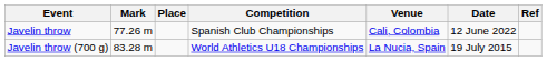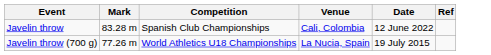 <table class="wikitable">
 <tr>
 <th>Event</th>
 <th>Mark</th>
-<th>Place</th>
 <th>Competition</th>
 <th>Venue</th>
 <th>Date</th>
 <th>Ref</th>
 </tr>
 <tr>
 <td><a href='#'>Javelin throw</a></td>
-<td>77.26 m </td>
-<td style="text-align:center;"></td>
+<td>83.28 m</td>
 <td>Spanish Club Championships<br></td>
 <td><a href='#'>Cali, Colombia</a></td>
 <td>12 June 2022</td>
 <td></td>
 </tr>
 <tr>
 <td><a href='#'>Javelin throw</a> (700 g)</td>
-<td>83.28 m</td>
-<td style="text-align:center;"><br></td>
+<td>77.26 m </td>
 <td><a href='#'>World Athletics U18 Championships</a></td>
 <td><a href='#'>La Nucia, Spain</a></td>
 <td>19 July 2015</td>
 <td></td>
 </tr>
 </table>
